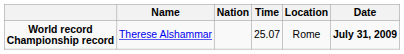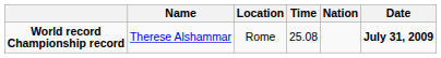 <table class=wikitable style=text-align:center>
 <tr>
 <th></th>
 <th>Name</th>
+<th>Location</th>
+<th>Time</th>
 <th>Nation</th>
-<th>Time</th>
-<th>Location</th>
 <th>Date</th>
 </tr>
 <tr>
 <td><strong>World record</strong> <br> <strong>Championship record</strong></td>
 <td><a href='#'>Therese Alshammar</a></td>
+<td>Rome</td>
+<td align=left>25.08</td>
 <td></td>
-<td align=left>25.07</td>
-<td>Rome</td>
 <td><strong>July 31, 2009</strong></td>
 </tr>
 </table>
